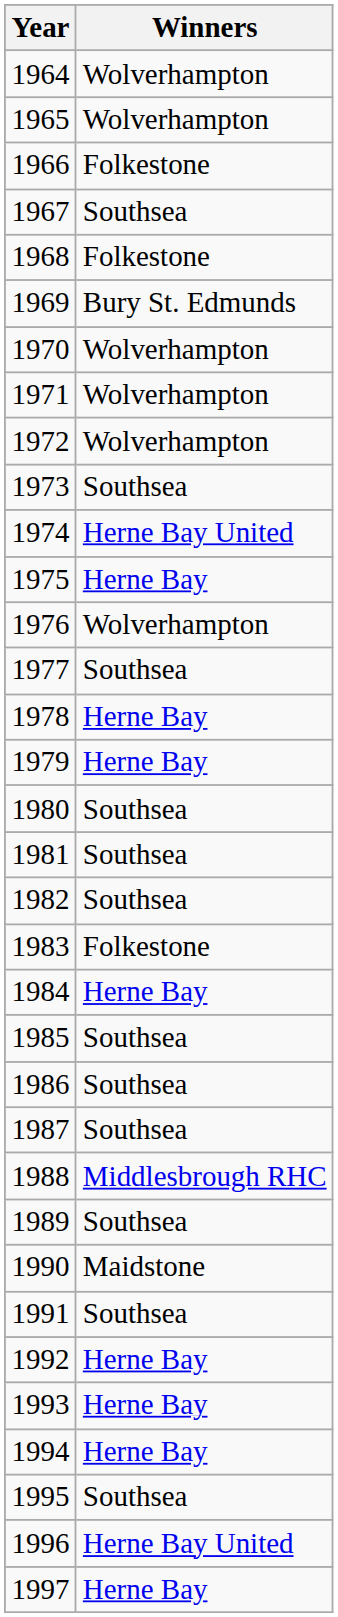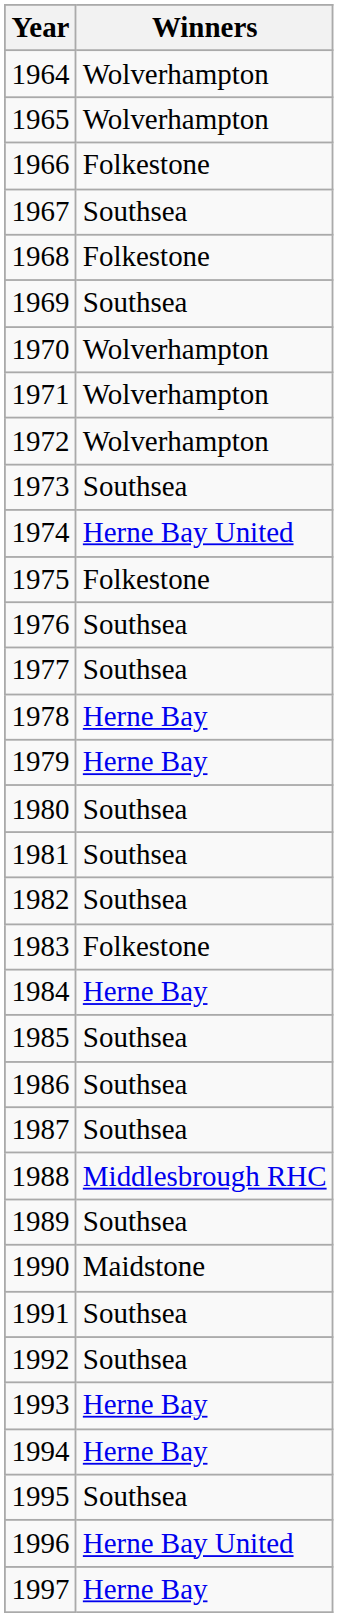 <table class="wikitable">
 <tr>
 <th><strong>Year</strong></th>
 <th><strong>Winners</strong></th>
 </tr>
 <tr>
 <td>1964</td>
 <td>Wolverhampton</td>
 </tr>
 <tr>
 <td>1965</td>
 <td>Wolverhampton</td>
 </tr>
 <tr>
 <td>1966</td>
 <td>Folkestone</td>
 </tr>
 <tr>
 <td>1967</td>
 <td>Southsea</td>
 </tr>
 <tr>
 <td>1968</td>
 <td>Folkestone</td>
 </tr>
 <tr>
 <td>1969</td>
-<td>Bury St. Edmunds</td>
+<td>Southsea</td>
 </tr>
 <tr>
 <td>1970</td>
 <td>Wolverhampton</td>
 </tr>
 <tr>
 <td>1971</td>
 <td>Wolverhampton</td>
 </tr>
 <tr>
 <td>1972</td>
 <td>Wolverhampton</td>
 </tr>
 <tr>
 <td>1973</td>
 <td>Southsea</td>
 </tr>
 <tr>
 <td>1974</td>
 <td><a href='#'>Herne Bay United</a></td>
 </tr>
 <tr>
 <td>1975</td>
-<td><a href='#'>Herne Bay</a></td>
+<td>Folkestone</td>
 </tr>
 <tr>
 <td>1976</td>
-<td>Wolverhampton</td>
+<td>Southsea</td>
 </tr>
 <tr>
 <td>1977</td>
 <td>Southsea</td>
 </tr>
 <tr>
 <td>1978</td>
 <td><a href='#'>Herne Bay</a></td>
 </tr>
 <tr>
 <td>1979</td>
 <td><a href='#'>Herne Bay</a></td>
 </tr>
 <tr>
 <td>1980</td>
 <td>Southsea</td>
 </tr>
 <tr>
 <td>1981</td>
 <td>Southsea</td>
 </tr>
 <tr>
 <td>1982</td>
 <td>Southsea</td>
 </tr>
 <tr>
 <td>1983</td>
 <td>Folkestone</td>
 </tr>
 <tr>
 <td>1984</td>
 <td><a href='#'>Herne Bay</a></td>
 </tr>
 <tr>
 <td>1985</td>
 <td>Southsea</td>
 </tr>
 <tr>
 <td>1986</td>
 <td>Southsea</td>
 </tr>
 <tr>
 <td>1987</td>
 <td>Southsea</td>
 </tr>
 <tr>
 <td>1988</td>
 <td><a href='#'>Middlesbrough RHC</a></td>
 </tr>
 <tr>
 <td>1989</td>
 <td>Southsea</td>
 </tr>
 <tr>
 <td>1990</td>
 <td>Maidstone</td>
 </tr>
 <tr>
 <td>1991</td>
 <td>Southsea</td>
 </tr>
 <tr>
 <td>1992</td>
-<td><a href='#'>Herne Bay</a></td>
+<td>Southsea</td>
 </tr>
 <tr>
 <td>1993</td>
 <td><a href='#'>Herne Bay</a></td>
 </tr>
 <tr>
 <td>1994</td>
 <td><a href='#'>Herne Bay</a></td>
 </tr>
 <tr>
 <td>1995</td>
 <td>Southsea</td>
 </tr>
 <tr>
 <td>1996</td>
 <td><a href='#'>Herne Bay United</a></td>
 </tr>
 <tr>
 <td>1997</td>
 <td><a href='#'>Herne Bay</a></td>
 </tr>
 </table>
